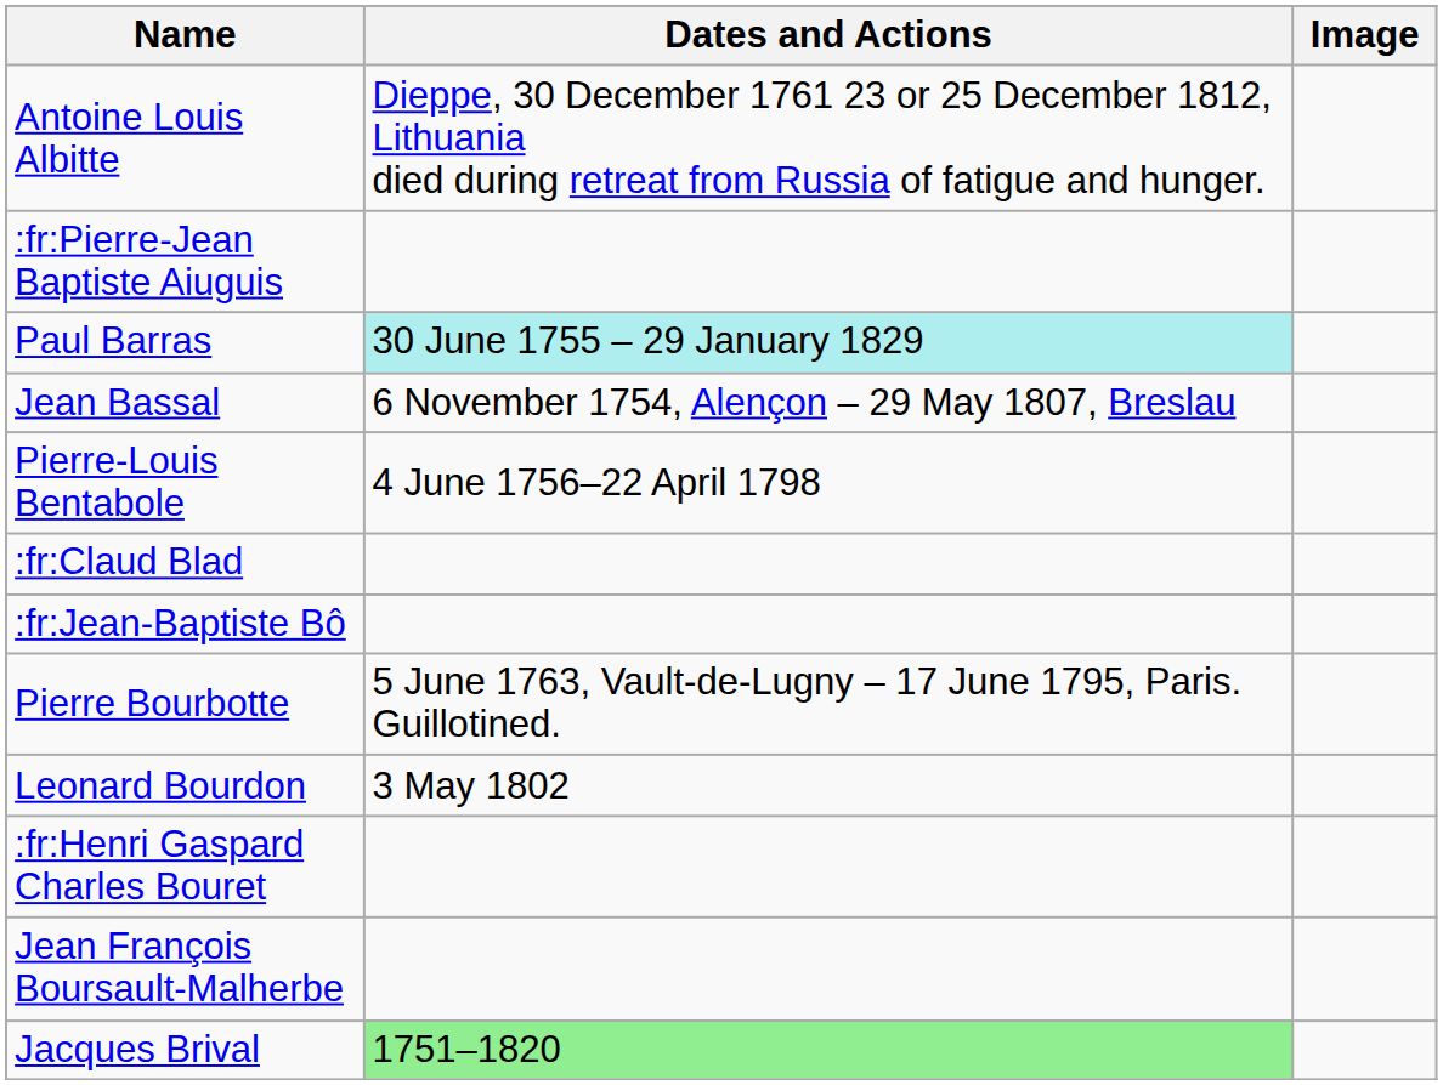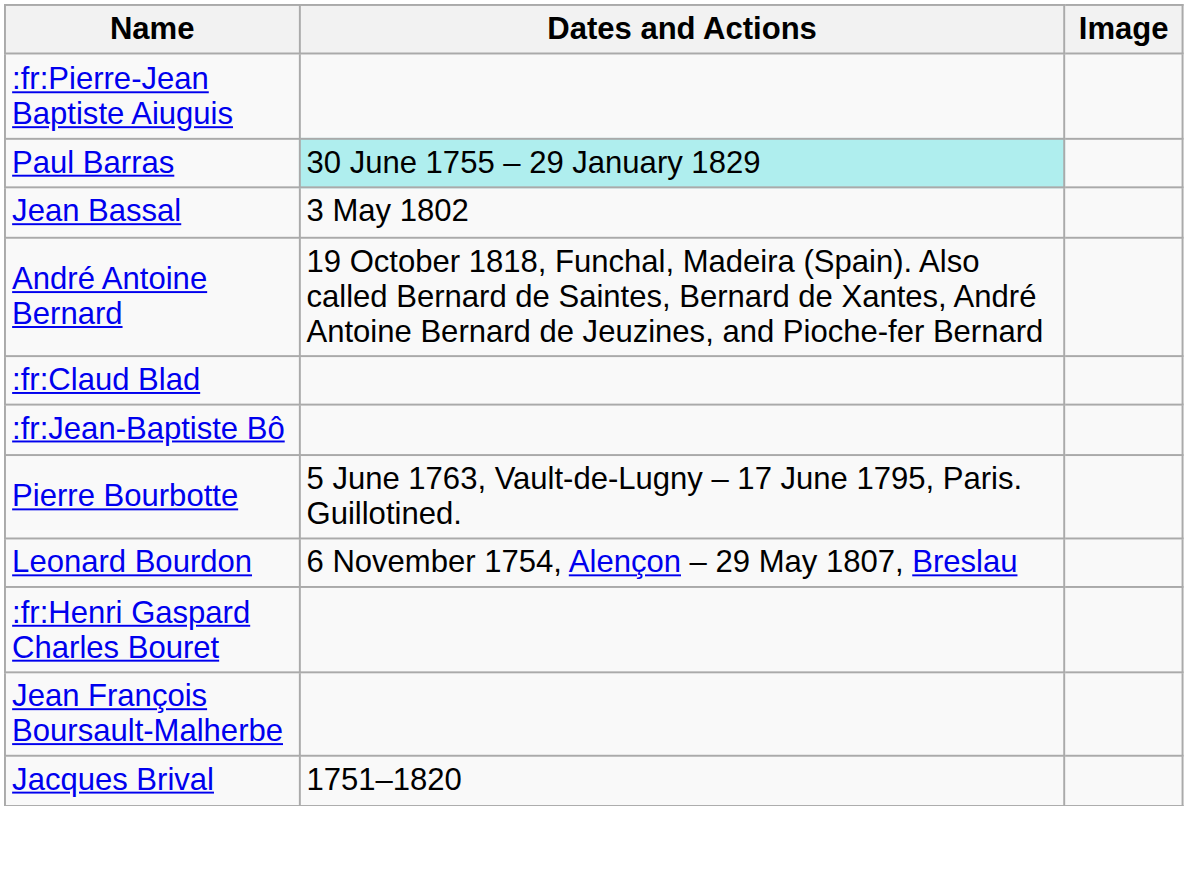 <table class="sortable wikitable">
 <tr>
 <th scope="col" width=25%>Name</th>
 <th scope="col" width=65%>Dates and Actions</th>
 <th scope="col"  class="unsortable">Image</th>
-</tr>
-<tr>
-<td><a href='#'>Antoine Louis Albitte</a></td>
-<td><a href='#'>Dieppe</a>, 30 December 1761  23 or 25 December 1812, <a href='#'>Lithuania</a><br>died during <a href='#'>retreat from Russia</a> of fatigue and hunger.</td>
-<td></td>
 </tr>
 <tr>
 <td><a href='#'>:fr:Pierre-Jean Baptiste Aiuguis</a></td>
 <td></td>
 <td></td>
 </tr>
 <tr>
 <td><a href='#'>Paul Barras</a></td>
 <td style="background: paleturquoise;">30 June 1755 – 29 January 1829</td>
 <td></td>
 </tr>
 <tr>
 <td><a href='#'>Jean Bassal</a></td>
-<td>6 November 1754, <a href='#'>Alençon</a> – 29 May 1807, <a href='#'>Breslau</a></td>
+<td>3 May 1802</td>
 <td></td>
 </tr>
 <tr>
-<td><a href='#'>Pierre-Louis Bentabole</a></td>
-<td>4 June 1756–22 April 1798</td>
+<td><a href='#'>André Antoine Bernard</a></td>
+<td>19 October 1818, Funchal, Madeira (Spain). Also called Bernard de Saintes, Bernard de Xantes, André Antoine Bernard de Jeuzines, and Pioche-fer Bernard</td>
 <td></td>
 </tr>
 <tr>
 <td><a href='#'>:fr:Claud Blad</a></td>
 <td></td>
 <td></td>
 </tr>
 <tr>
 <td><a href='#'>:fr:Jean-Baptiste Bô</a></td>
 <td></td>
 <td></td>
 </tr>
 <tr>
 <td><a href='#'>Pierre Bourbotte</a></td>
 <td>5 June 1763, Vault-de-Lugny – 17 June 1795, Paris.  Guillotined.</td>
 <td></td>
 </tr>
 <tr>
 <td><a href='#'>Leonard Bourdon</a></td>
-<td>3 May 1802</td>
+<td>6 November 1754, <a href='#'>Alençon</a> – 29 May 1807, <a href='#'>Breslau</a></td>
 <td></td>
 </tr>
 <tr>
 <td><a href='#'>:fr:Henri Gaspard Charles Bouret</a></td>
 <td></td>
 <td></td>
 </tr>
 <tr>
 <td><a href='#'>Jean François Boursault-Malherbe</a></td>
 <td></td>
 <td></td>
 </tr>
 <tr>
 <td><a href='#'>Jacques Brival</a></td>
-<td style="background: lightgreen;">1751–1820</td>
+<td>1751–1820</td>
 <td></td>
 </tr>
 <tr>
 </tr>
 </table>
